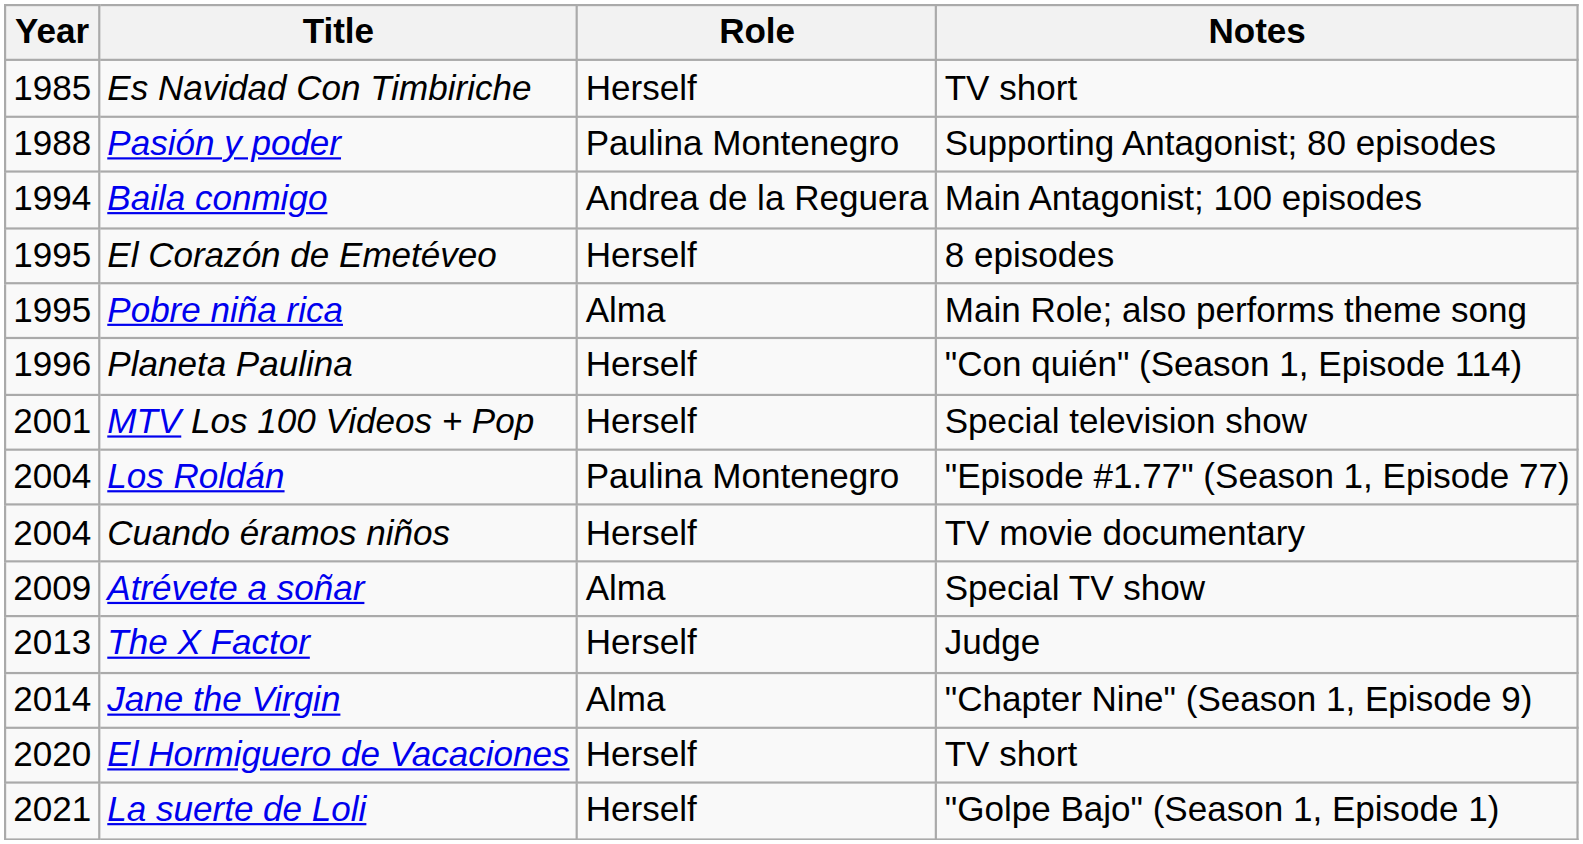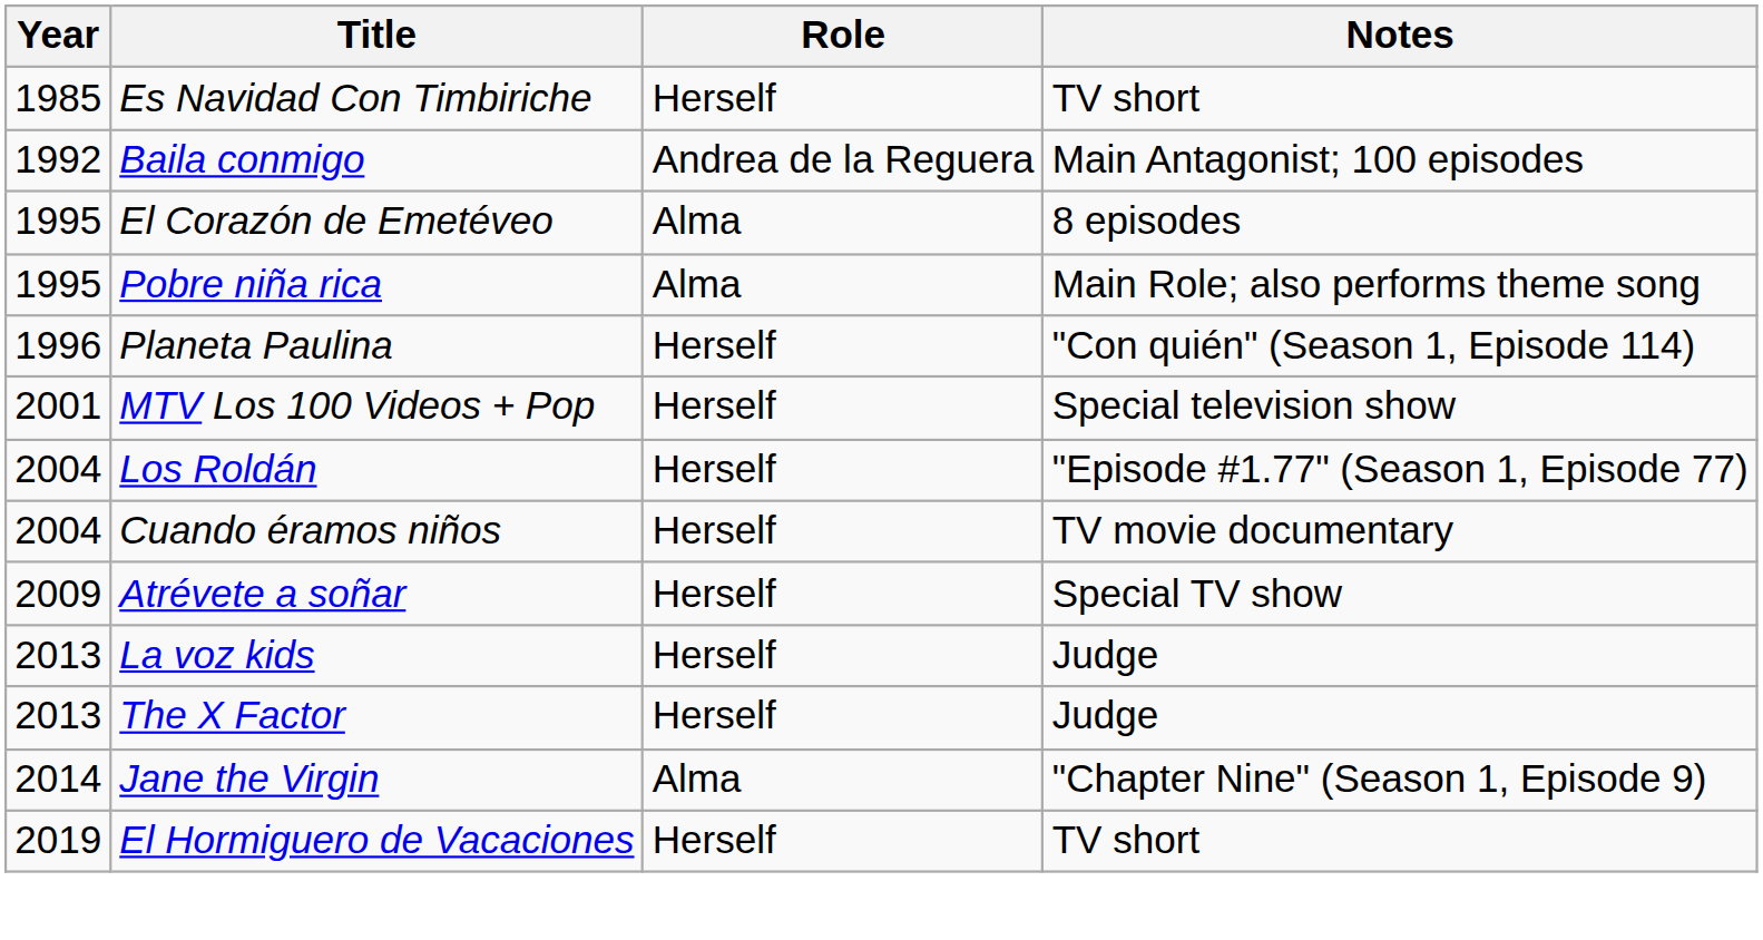 <table class="wikitable sortable">
 <tr>
 <th>Year</th>
 <th>Title</th>
 <th>Role</th>
 <th>Notes</th>
 </tr>
 <tr>
 <td>1985</td>
 <td><em>Es Navidad Con Timbiriche</em></td>
 <td>Herself</td>
 <td>TV short</td>
 </tr>
 <tr>
-<td>1988</td>
-<td><em><a href='#'>Pasión y poder</a></em></td>
-<td>Paulina Montenegro</td>
-<td>Supporting Antagonist; 80 episodes</td>
-</tr>
-<tr>
-<td>1994</td>
+<td>1992</td>
 <td><em><a href='#'>Baila conmigo</a></em></td>
 <td>Andrea de la Reguera</td>
 <td>Main Antagonist; 100 episodes</td>
 </tr>
 <tr>
 <td>1995</td>
 <td><em>El Corazón de Emetéveo</em></td>
-<td>Herself</td>
+<td>Alma</td>
 <td>8 episodes</td>
 </tr>
 <tr>
 <td>1995</td>
 <td><em><a href='#'>Pobre niña rica</a></em></td>
 <td>Alma</td>
 <td>Main Role; also performs theme song</td>
 </tr>
 <tr>
 <td>1996</td>
 <td><em>Planeta Paulina</em></td>
 <td>Herself</td>
 <td>"Con quién" (Season 1, Episode 114)</td>
 </tr>
 <tr>
 <td>2001</td>
 <td><em><a href='#'>MTV</a> Los 100 Videos + Pop</em></td>
 <td>Herself</td>
 <td>Special television show</td>
 </tr>
 <tr>
 <td>2004</td>
 <td><em><a href='#'>Los Roldán</a></em></td>
-<td>Paulina Montenegro</td>
+<td>Herself</td>
 <td>"Episode #1.77" (Season 1, Episode 77)</td>
 </tr>
 <tr>
 <td>2004</td>
 <td><em>Cuando éramos niños</em></td>
 <td>Herself</td>
 <td>TV movie documentary</td>
 </tr>
 <tr>
 <td>2009</td>
 <td><em><a href='#'>Atrévete a soñar</a></em></td>
-<td>Alma</td>
+<td>Herself</td>
 <td>Special TV show</td>
+</tr>
+<tr>
+<td>2013</td>
+<td><em><a href='#'>La voz kids</a></em></td>
+<td>Herself</td>
+<td>Judge</td>
 </tr>
 <tr>
 <td>2013</td>
 <td><em><a href='#'>The X Factor</a></em></td>
 <td>Herself</td>
 <td>Judge</td>
 </tr>
 <tr>
 <td>2014</td>
 <td><em><a href='#'>Jane the Virgin</a></em></td>
 <td>Alma</td>
 <td>"Chapter Nine" (Season 1, Episode 9)</td>
 </tr>
 <tr>
-<td>2020</td>
+<td>2019</td>
 <td><em><a href='#'>El Hormiguero de Vacaciones</a></em></td>
 <td>Herself</td>
 <td>TV short</td>
 </tr>
-<tr>
-<td>2021</td>
-<td><em><a href='#'>La suerte de Loli</a></em></td>
-<td>Herself</td>
-<td>"Golpe Bajo" (Season 1, Episode 1)</td>
-</tr>
 </table>
